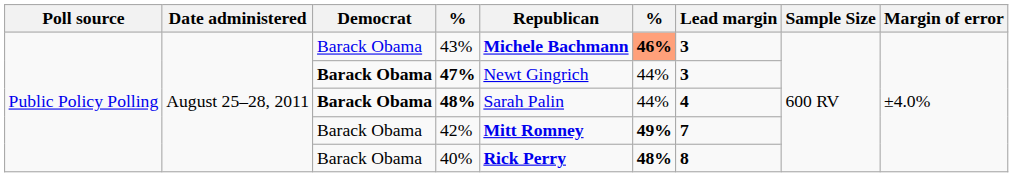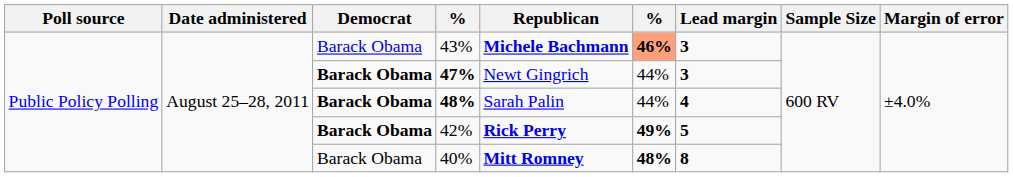 <table class="wikitable">
 <tr valign=bottom>
 <th>Poll source</th>
 <th>Date administered</th>
 <th>Democrat</th>
 <th>%</th>
 <th>Republican</th>
 <th>%</th>
 <th>Lead margin</th>
 <th>Sample Size</th>
 <th>Margin of error</th>
 </tr>
 <tr>
 <td rowspan=5><a href='#'>Public Policy Polling</a></td>
 <td rowspan=5>August 25–28, 2011</td>
 <td><a href='#'>Barack Obama</a></td>
 <td>43%</td>
 <td><strong><a href='#'>Michele Bachmann</a></strong></td>
 <td style="background: lightsalmon;"><strong>46%</strong></td>
 <td><strong>3</strong></td>
 <td rowspan=5>600 RV</td>
 <td rowspan=5>±4.0%</td>
 </tr>
 <tr>
 <td><strong>Barack Obama</strong></td>
 <td><strong>47%</strong></td>
 <td><a href='#'>Newt Gingrich</a></td>
 <td>44%</td>
 <td><strong>3</strong></td>
 </tr>
 <tr>
 <td><strong>Barack Obama</strong></td>
 <td><strong>48%</strong></td>
 <td><a href='#'>Sarah Palin</a></td>
 <td>44%</td>
 <td><strong>4</strong></td>
 </tr>
 <tr>
-<td>Barack Obama</td>
+<td><strong>Barack Obama</strong></td>
 <td>42%</td>
-<td><strong><a href='#'>Mitt Romney</a></strong></td>
+<td><strong><a href='#'>Rick Perry</a></strong></td>
 <td><strong>49%</strong></td>
-<td><strong>7</strong></td>
+<td><strong>5</strong></td>
 </tr>
 <tr>
 <td>Barack Obama</td>
 <td>40%</td>
-<td><strong><a href='#'>Rick Perry</a></strong></td>
+<td><strong><a href='#'>Mitt Romney</a></strong></td>
 <td><strong>48%</strong></td>
 <td><strong>8</strong></td>
 </tr>
 </table>
